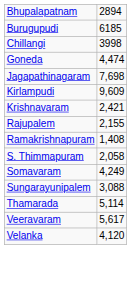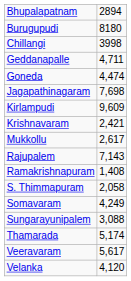 <table class="wikitable">
 <tr>
 <td><a href='#'>Bhupalapatnam</a></td>
 <td>2894</td>
 </tr>
 <tr>
 <td><a href='#'>Burugupudi</a></td>
-<td>6185</td>
+<td>8180</td>
 </tr>
 <tr>
 <td><a href='#'>Chillangi</a></td>
 <td>3998</td>
+</tr>
+<tr>
+<td><a href='#'>Geddanapalle</a></td>
+<td>4,711</td>
 </tr>
 <tr>
 <td><a href='#'>Goneda</a></td>
 <td>4,474</td>
 </tr>
 <tr>
 <td><a href='#'>Jagapathinagaram</a></td>
 <td>7,698</td>
 </tr>
 <tr>
 <td><a href='#'>Kirlampudi</a></td>
 <td>9,609</td>
 </tr>
 <tr>
 <td><a href='#'>Krishnavaram</a></td>
 <td>2,421</td>
 </tr>
 <tr>
+<td><a href='#'>Mukkollu</a></td>
+<td>2,617</td>
+</tr>
+<tr>
 <td><a href='#'>Rajupalem</a></td>
-<td>2,155</td>
+<td>7,143</td>
 </tr>
 <tr>
 <td><a href='#'>Ramakrishnapuram</a></td>
 <td>1,408</td>
 </tr>
 <tr>
 <td><a href='#'>S. Thimmapuram</a></td>
 <td>2,058</td>
 </tr>
 <tr>
 <td><a href='#'>Somavaram</a></td>
 <td>4,249</td>
 </tr>
 <tr>
 <td><a href='#'>Sungarayunipalem</a></td>
 <td>3,088</td>
 </tr>
 <tr>
 <td><a href='#'>Thamarada</a></td>
-<td>5,114</td>
+<td>5,174</td>
 </tr>
 <tr>
 <td><a href='#'>Veeravaram</a></td>
 <td>5,617</td>
 </tr>
 <tr>
 <td><a href='#'>Velanka</a></td>
 <td>4,120</td>
 </tr>
 </table>
